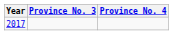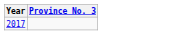 <table class="wikitable">
 <tr>
 <th>Year</th>
 <th><a href='#'>Province No. 3</a></th>
-<th><a href='#'>Province No. 4</a></th>
 </tr>
 <tr>
 <td><a href='#'>2017</a></td>
 <td></td>
-<td></td>
 </tr>
 </table>
